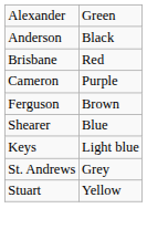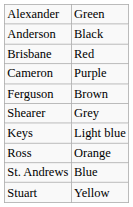 <table class="wikitable mw-collapsible">
 <tr>
 <td>Alexander</td>
 <td>Green</td>
 </tr>
 <tr>
 <td>Anderson</td>
 <td>Black</td>
 </tr>
 <tr>
 <td>Brisbane</td>
 <td>Red</td>
 </tr>
 <tr>
 <td>Cameron</td>
 <td>Purple</td>
 </tr>
 <tr>
 <td>Ferguson</td>
 <td>Brown</td>
 </tr>
 <tr>
 <td>Shearer</td>
-<td>Blue</td>
+<td>Grey</td>
 </tr>
 <tr>
 <td>Keys</td>
 <td>Light blue</td>
 </tr>
 <tr>
+<td>Ross</td>
+<td>Orange</td>
+</tr>
+<tr>
 <td>St. Andrews</td>
-<td>Grey</td>
+<td>Blue</td>
 </tr>
 <tr>
 <td>Stuart</td>
 <td>Yellow</td>
 </tr>
 </table>
